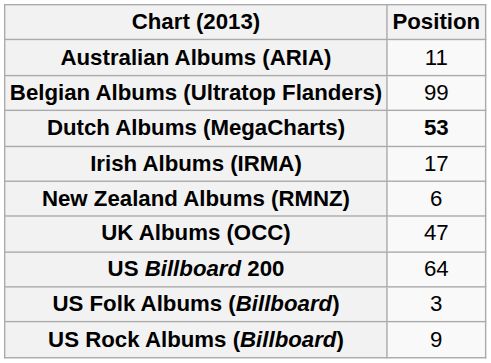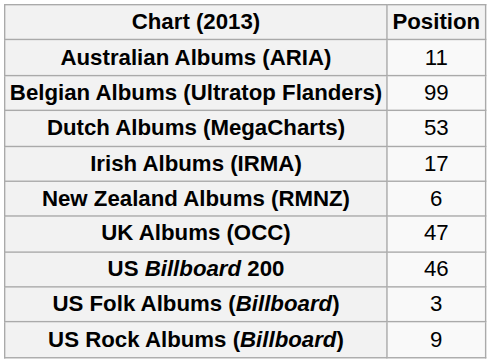 <table class="wikitable sortable plainrowheaders" style="text-align:center">
 <tr>
 <th scope="col">Chart (2013)</th>
 <th scope="col">Position</th>
 </tr>
 <tr>
 <th scope="row">Australian Albums (ARIA)</th>
 <td>11</td>
 </tr>
 <tr>
 <th scope="row">Belgian Albums (Ultratop Flanders)</th>
 <td>99</td>
 </tr>
 <tr>
 <th scope="row">Dutch Albums (MegaCharts)</th>
-<td><strong>53</strong></td>
+<td>53</td>
 </tr>
 <tr>
 <th scope="row">Irish Albums (IRMA)</th>
 <td>17</td>
 </tr>
 <tr>
 <th scope="row">New Zealand Albums (RMNZ)</th>
 <td>6</td>
 </tr>
 <tr>
 <th scope="row">UK Albums (OCC)</th>
 <td>47</td>
 </tr>
 <tr>
 <th scope="row">US <em>Billboard</em> 200</th>
-<td>64</td>
+<td>46</td>
 </tr>
 <tr>
 <th scope="row">US Folk Albums (<em>Billboard</em>)</th>
 <td>3</td>
 </tr>
 <tr>
 <th scope="row">US Rock Albums (<em>Billboard</em>)</th>
 <td>9</td>
 </tr>
 </table>
